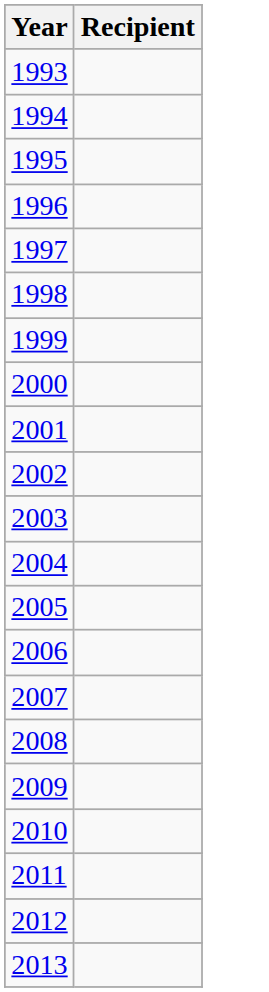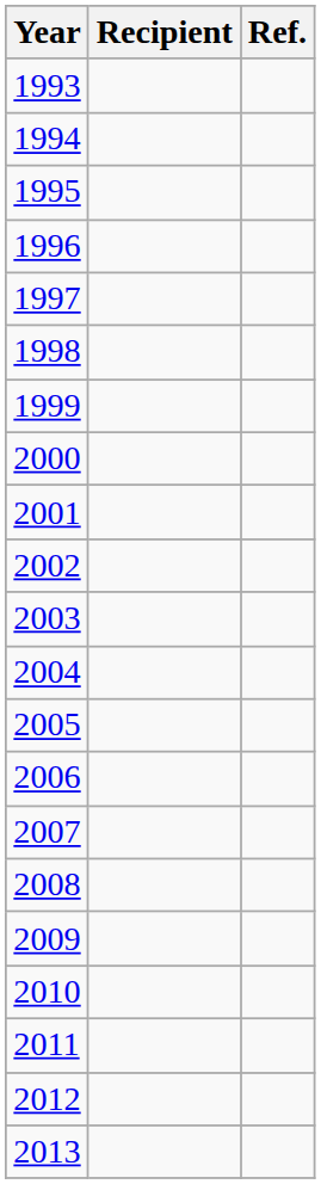 <table class="wikitable sortable mw-collapsible">
 <tr>
 <th>Year</th>
 <th>Recipient</th>
+<th>Ref.</th>
 </tr>
 <tr>
 <td><a href='#'>1993</a></td>
+<td></td>
 <td></td>
 </tr>
 <tr>
 <td><a href='#'>1994</a></td>
 <td></td>
+<td></td>
 </tr>
 <tr>
 <td><a href='#'>1995</a></td>
+<td></td>
 <td></td>
 </tr>
 <tr>
 <td><a href='#'>1996</a></td>
 <td></td>
+<td></td>
 </tr>
 <tr>
 <td><a href='#'>1997</a></td>
+<td></td>
 <td></td>
 </tr>
 <tr>
 <td><a href='#'>1998</a></td>
 <td></td>
+<td></td>
 </tr>
 <tr>
 <td><a href='#'>1999</a></td>
+<td></td>
 <td></td>
 </tr>
 <tr>
 <td><a href='#'>2000</a></td>
 <td></td>
+<td></td>
 </tr>
 <tr>
 <td><a href='#'>2001</a></td>
+<td></td>
 <td></td>
 </tr>
 <tr>
 <td><a href='#'>2002</a></td>
 <td></td>
+<td></td>
 </tr>
 <tr>
 <td><a href='#'>2003</a></td>
+<td></td>
 <td></td>
 </tr>
 <tr>
 <td><a href='#'>2004</a></td>
 <td></td>
+<td></td>
 </tr>
 <tr>
 <td><a href='#'>2005</a></td>
+<td></td>
 <td></td>
 </tr>
 <tr>
 <td><a href='#'>2006</a></td>
 <td></td>
+<td></td>
 </tr>
 <tr>
 <td><a href='#'>2007</a></td>
+<td></td>
 <td></td>
 </tr>
 <tr>
 <td><a href='#'>2008</a></td>
 <td></td>
+<td></td>
 </tr>
 <tr>
 <td><a href='#'>2009</a></td>
+<td></td>
 <td></td>
 </tr>
 <tr>
 <td><a href='#'>2010</a></td>
 <td></td>
+<td></td>
 </tr>
 <tr>
 <td><a href='#'>2011</a></td>
+<td></td>
 <td></td>
 </tr>
 <tr>
 <td><a href='#'>2012</a></td>
 <td></td>
+<td></td>
 </tr>
 <tr>
 <td><a href='#'>2013</a></td>
 <td></td>
+<td></td>
 </tr>
 </table>
